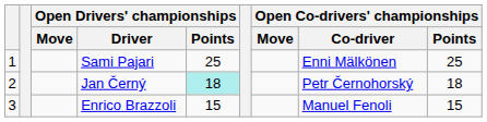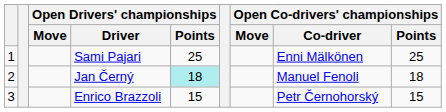 <table class="wikitable" style="font-size:85%;">
 <tr>
 <th rowspan="2"></th>
 <th rowspan="7" style="width:5px;"></th>
 <th colspan="3">Open Drivers' championships</th>
 <th rowspan="7" style="width:5px;"></th>
 <th colspan="3" nowrap>Open Co-drivers' championships<br></th>
 </tr>
 <tr>
 <th>Move</th>
 <th>Driver</th>
 <th>Points</th>
 <th>Move</th>
 <th>Co-driver</th>
 <th>Points<br></th>
 </tr>
 <tr>
 <td align="center">1</td>
 <td align="center"></td>
 <td><a href='#'>Sami Pajari</a></td>
 <td align="center">25</td>
 <td align="center"></td>
 <td><a href='#'>Enni Mälkönen</a></td>
 <td align="center">25<br></td>
 </tr>
 <tr>
 <td align="center">2</td>
 <td align="center"></td>
 <td><a href='#'>Jan Černý</a></td>
 <td align="center" style="background: paleturquoise;">18</td>
 <td align="center"></td>
-<td><a href='#'>Petr Černohorský</a></td>
+<td><a href='#'>Manuel Fenoli</a></td>
 <td align="center">18<br></td>
 </tr>
 <tr>
 <td align="center">3</td>
 <td align="center"></td>
 <td><a href='#'>Enrico Brazzoli</a></td>
 <td align="center">15</td>
 <td align="center"></td>
-<td><a href='#'>Manuel Fenoli</a></td>
+<td><a href='#'>Petr Černohorský</a></td>
 <td align="center">15<br></td>
 </tr>
 </table>
